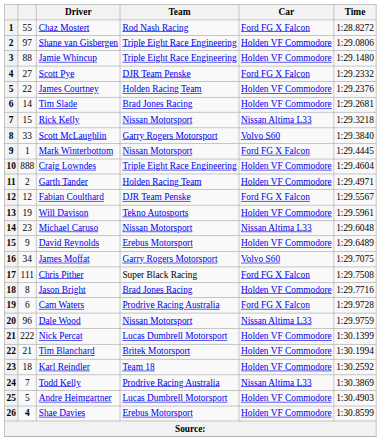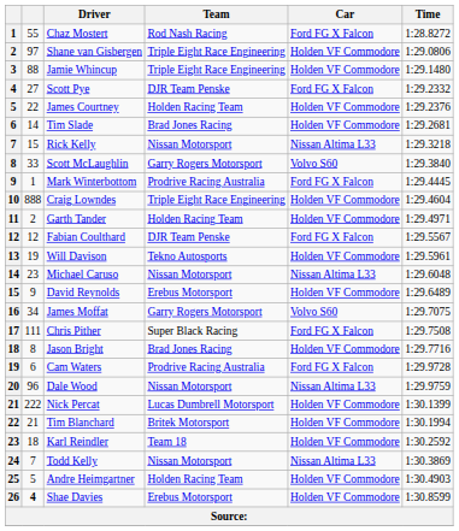 <table class="wikitable" style="font-size: 90%">
 <tr>
 <th></th>
 <th></th>
 <th>Driver</th>
 <th>Team</th>
 <th>Car</th>
 <th>Time</th>
 </tr>
 <tr>
 <th>1</th>
 <td align="center">55</td>
 <td> <a href='#'>Chaz Mostert</a></td>
 <td><a href='#'>Rod Nash Racing</a></td>
 <td><a href='#'>Ford FG X Falcon</a></td>
 <td>1:28.8272</td>
 </tr>
 <tr>
 <th>2</th>
 <td align="center">97</td>
 <td> <a href='#'>Shane van Gisbergen</a></td>
 <td><a href='#'>Triple Eight Race Engineering</a></td>
 <td><a href='#'>Holden VF Commodore</a></td>
 <td>1:29.0806</td>
 </tr>
 <tr>
 <th>3</th>
 <td align="center">88</td>
 <td> <a href='#'>Jamie Whincup</a></td>
 <td><a href='#'>Triple Eight Race Engineering</a></td>
 <td><a href='#'>Holden VF Commodore</a></td>
 <td>1:29.1480</td>
 </tr>
 <tr>
 <th>4</th>
 <td align="center">27</td>
 <td> <a href='#'>Scott Pye</a></td>
 <td><a href='#'>DJR Team Penske</a></td>
 <td><a href='#'>Ford FG X Falcon</a></td>
 <td>1:29.2332</td>
 </tr>
 <tr>
 <th>5</th>
 <td align="center">22</td>
 <td> <a href='#'>James Courtney</a></td>
 <td><a href='#'>Holden Racing Team</a></td>
 <td><a href='#'>Holden VF Commodore</a></td>
 <td>1:29.2376</td>
 </tr>
 <tr>
 <th>6</th>
 <td align="center">14</td>
 <td> <a href='#'>Tim Slade</a></td>
 <td><a href='#'>Brad Jones Racing</a></td>
 <td><a href='#'>Holden VF Commodore</a></td>
 <td>1:29.2681</td>
 </tr>
 <tr>
 <th>7</th>
 <td align="center">15</td>
 <td> <a href='#'>Rick Kelly</a></td>
 <td><a href='#'>Nissan Motorsport</a></td>
 <td><a href='#'>Nissan Altima L33</a></td>
 <td>1:29.3218</td>
 </tr>
 <tr>
 <th>8</th>
 <td align="center">33</td>
 <td> <a href='#'>Scott McLaughlin</a></td>
 <td><a href='#'>Garry Rogers Motorsport</a></td>
 <td><a href='#'>Volvo S60</a></td>
 <td>1:29.3840</td>
 </tr>
 <tr>
 <th>9</th>
 <td align="center">1</td>
 <td> <a href='#'>Mark Winterbottom</a></td>
-<td><a href='#'>Nissan Motorsport</a></td>
+<td><a href='#'>Prodrive Racing Australia</a></td>
 <td><a href='#'>Ford FG X Falcon</a></td>
 <td>1:29.4445</td>
 </tr>
 <tr>
 <th>10</th>
 <td align="center">888</td>
 <td> <a href='#'>Craig Lowndes</a></td>
 <td><a href='#'>Triple Eight Race Engineering</a></td>
 <td><a href='#'>Holden VF Commodore</a></td>
 <td>1:29.4604</td>
 </tr>
 <tr>
 <th>11</th>
 <td align="center">2</td>
 <td> <a href='#'>Garth Tander</a></td>
 <td><a href='#'>Holden Racing Team</a></td>
 <td><a href='#'>Holden VF Commodore</a></td>
 <td>1:29.4971</td>
 </tr>
 <tr>
 <th>12</th>
 <td align="center">12</td>
 <td> <a href='#'>Fabian Coulthard</a></td>
 <td><a href='#'>DJR Team Penske</a></td>
 <td><a href='#'>Ford FG X Falcon</a></td>
 <td>1:29.5567</td>
 </tr>
 <tr>
 <th>13</th>
 <td align="center">19</td>
 <td> <a href='#'>Will Davison</a></td>
 <td><a href='#'>Tekno Autosports</a></td>
 <td><a href='#'>Holden VF Commodore</a></td>
 <td>1:29.5961</td>
 </tr>
 <tr>
 <th>14</th>
 <td align="center">23</td>
 <td> <a href='#'>Michael Caruso</a></td>
 <td><a href='#'>Nissan Motorsport</a></td>
 <td><a href='#'>Nissan Altima L33</a></td>
 <td>1:29.6048</td>
 </tr>
 <tr>
 <th>15</th>
 <td align="center">9</td>
 <td> <a href='#'>David Reynolds</a></td>
 <td><a href='#'>Erebus Motorsport</a></td>
 <td><a href='#'>Holden VF Commodore</a></td>
 <td>1:29.6489</td>
 </tr>
 <tr>
 <th>16</th>
 <td align="center">34</td>
 <td> <a href='#'>James Moffat</a></td>
 <td><a href='#'>Garry Rogers Motorsport</a></td>
 <td><a href='#'>Volvo S60</a></td>
 <td>1:29.7075</td>
 </tr>
 <tr>
 <th>17</th>
 <td align="center">111</td>
 <td> <a href='#'>Chris Pither</a></td>
 <td>Super Black Racing</td>
 <td><a href='#'>Ford FG X Falcon</a></td>
 <td>1:29.7508</td>
 </tr>
 <tr>
 <th>18</th>
 <td align="center">8</td>
 <td> <a href='#'>Jason Bright</a></td>
 <td><a href='#'>Brad Jones Racing</a></td>
 <td><a href='#'>Holden VF Commodore</a></td>
 <td>1:29.7716</td>
 </tr>
 <tr>
 <th>19</th>
 <td align="center">6</td>
 <td> <a href='#'>Cam Waters</a></td>
 <td><a href='#'>Prodrive Racing Australia</a></td>
 <td><a href='#'>Ford FG X Falcon</a></td>
 <td>1:29.9728</td>
 </tr>
 <tr>
 <th>20</th>
 <td align="center">96</td>
 <td> <a href='#'>Dale Wood</a></td>
 <td><a href='#'>Nissan Motorsport</a></td>
 <td><a href='#'>Nissan Altima L33</a></td>
 <td>1:29.9759</td>
 </tr>
 <tr>
 <th>21</th>
 <td align="center">222</td>
 <td> <a href='#'>Nick Percat</a></td>
 <td><a href='#'>Lucas Dumbrell Motorsport</a></td>
 <td><a href='#'>Holden VF Commodore</a></td>
 <td>1:30.1399</td>
 </tr>
 <tr>
 <th>22</th>
 <td align="center">21</td>
 <td> <a href='#'>Tim Blanchard</a></td>
 <td><a href='#'>Britek Motorsport</a></td>
 <td><a href='#'>Holden VF Commodore</a></td>
 <td>1:30.1994</td>
 </tr>
 <tr>
 <th>23</th>
 <td align="center">18</td>
 <td> <a href='#'>Karl Reindler</a></td>
 <td><a href='#'>Team 18</a></td>
 <td><a href='#'>Holden VF Commodore</a></td>
 <td>1:30.2592</td>
 </tr>
 <tr>
 <th>24</th>
 <td align="center">7</td>
 <td> <a href='#'>Todd Kelly</a></td>
-<td><a href='#'>Prodrive Racing Australia</a></td>
+<td><a href='#'>Nissan Motorsport</a></td>
 <td><a href='#'>Nissan Altima L33</a></td>
 <td>1:30.3869</td>
 </tr>
 <tr>
 <th>25</th>
 <td align="center">5</td>
 <td> <a href='#'>Andre Heimgartner</a></td>
-<td><a href='#'>Lucas Dumbrell Motorsport</a></td>
+<td><a href='#'>Holden Racing Team</a></td>
 <td><a href='#'>Holden VF Commodore</a></td>
 <td>1:30.4903</td>
 </tr>
 <tr>
 <th>26</th>
 <td align="center"><strong>4</strong></td>
 <td> <a href='#'>Shae Davies</a></td>
 <td><a href='#'>Erebus Motorsport</a></td>
 <td><a href='#'>Holden VF Commodore</a></td>
 <td>1:30.8599</td>
 </tr>
 <tr>
 <th colspan="6">Source:</th>
 </tr>
 <tr>
 </tr>
 </table>
